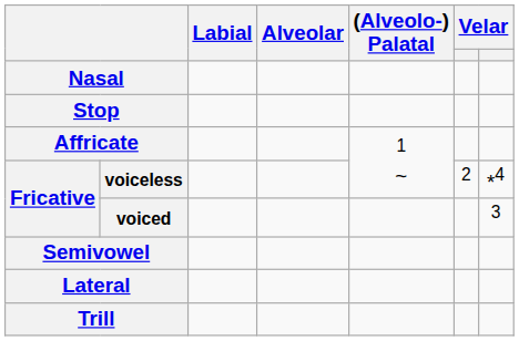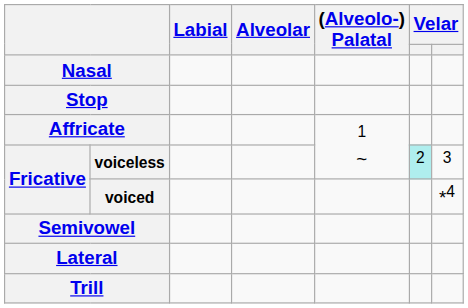 <table class="wikitable" style="text-align: center;">
 <tr>
 <th colspan="2" rowspan="2"></th>
 <th rowspan="2"><a href='#'>Labial</a></th>
 <th rowspan="2"><a href='#'>Alveolar</a></th>
 <th rowspan="2">(<a href='#'>Alveolo-</a>)<br><a href='#'>Palatal</a></th>
 <th colspan="2"><a href='#'>Velar</a></th>
 </tr>
 <tr>
 <th></th>
 <th></th>
 </tr>
 <tr>
 <th colspan="2"><a href='#'>Nasal</a></th>
 <td></td>
 <td></td>
 <td></td>
 <td></td>
 <td></td>
 </tr>
 <tr>
 <th colspan="2"><a href='#'>Stop</a></th>
 <td></td>
 <td></td>
 <td></td>
 <td></td>
 <td></td>
 </tr>
 <tr>
 <th colspan="2"><a href='#'>Affricate</a></th>
 <td></td>
 <td></td>
 <td rowspan="2"><sup>1</sup><br>~<br></td>
 <td></td>
 <td></td>
 </tr>
 <tr>
 <th rowspan="2"><a href='#'>Fricative</a></th>
 <th><small>voiceless</small></th>
 <td></td>
 <td></td>
-<td><sup>2</sup></td>
-<td>*<sup>4</sup></td>
+<td style="background: paleturquoise;"><sup>2</sup></td>
+<td><sup>3</sup></td>
 </tr>
 <tr>
 <th><small>voiced</small></th>
 <td></td>
 <td></td>
 <td></td>
 <td></td>
-<td><sup>3</sup></td>
+<td>*<sup>4</sup></td>
 </tr>
 <tr>
 <th colspan="2"><a href='#'>Semivowel</a></th>
 <td></td>
 <td></td>
 <td></td>
 <td></td>
 <td></td>
 </tr>
 <tr>
 <th colspan="2"><a href='#'>Lateral</a></th>
 <td></td>
 <td></td>
 <td></td>
 <td></td>
 <td></td>
 </tr>
 <tr>
 <th colspan="2"><a href='#'>Trill</a></th>
 <td></td>
 <td></td>
 <td></td>
 <td></td>
 <td></td>
 </tr>
 </table>
